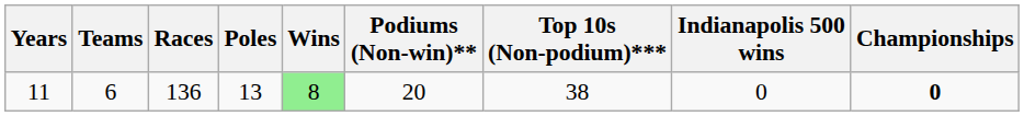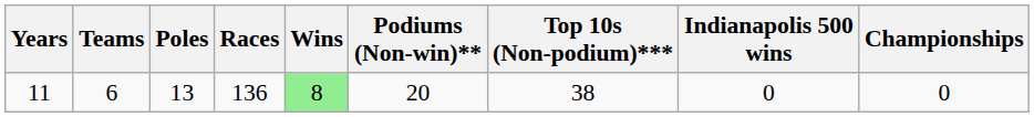 <table class="wikitable" style="text-align:center; font-size:95%">
 <tr>
 <th>Years</th>
 <th>Teams</th>
+<th>Poles</th>
 <th>Races</th>
-<th>Poles</th>
 <th>Wins</th>
 <th>Podiums<br>(Non-win)**</th>
 <th>Top 10s<br>(Non-podium)***</th>
 <th>Indianapolis 500<br>wins</th>
 <th>Championships</th>
 </tr>
 <tr>
 <td>11</td>
 <td>6</td>
+<td>13</td>
 <td>136</td>
-<td>13</td>
 <td style="background: lightgreen;">8</td>
 <td>20</td>
 <td>38</td>
 <td>0</td>
-<td><strong>0</strong></td>
+<td>0</td>
 </tr>
 </table>
